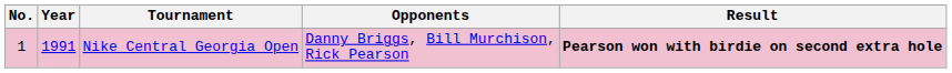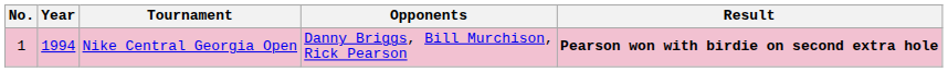 <table class="wikitable" style="font-size:95%;">
 <tr>
 <th>No.</th>
 <th>Year</th>
 <th>Tournament</th>
 <th>Opponents</th>
 <th>Result</th>
 </tr>
 <tr style="background:#F2C1D1;">
 <td align=center>1</td>
-<td><a href='#'>1991</a></td>
+<td><a href='#'>1994</a></td>
 <td><a href='#'>Nike Central Georgia Open</a></td>
 <td> <a href='#'>Danny Briggs</a>,  <a href='#'>Bill Murchison</a>,<br> <a href='#'>Rick Pearson</a></td>
 <td><strong>Pearson won with birdie on second extra hole</strong></td>
 </tr>
 </table>
